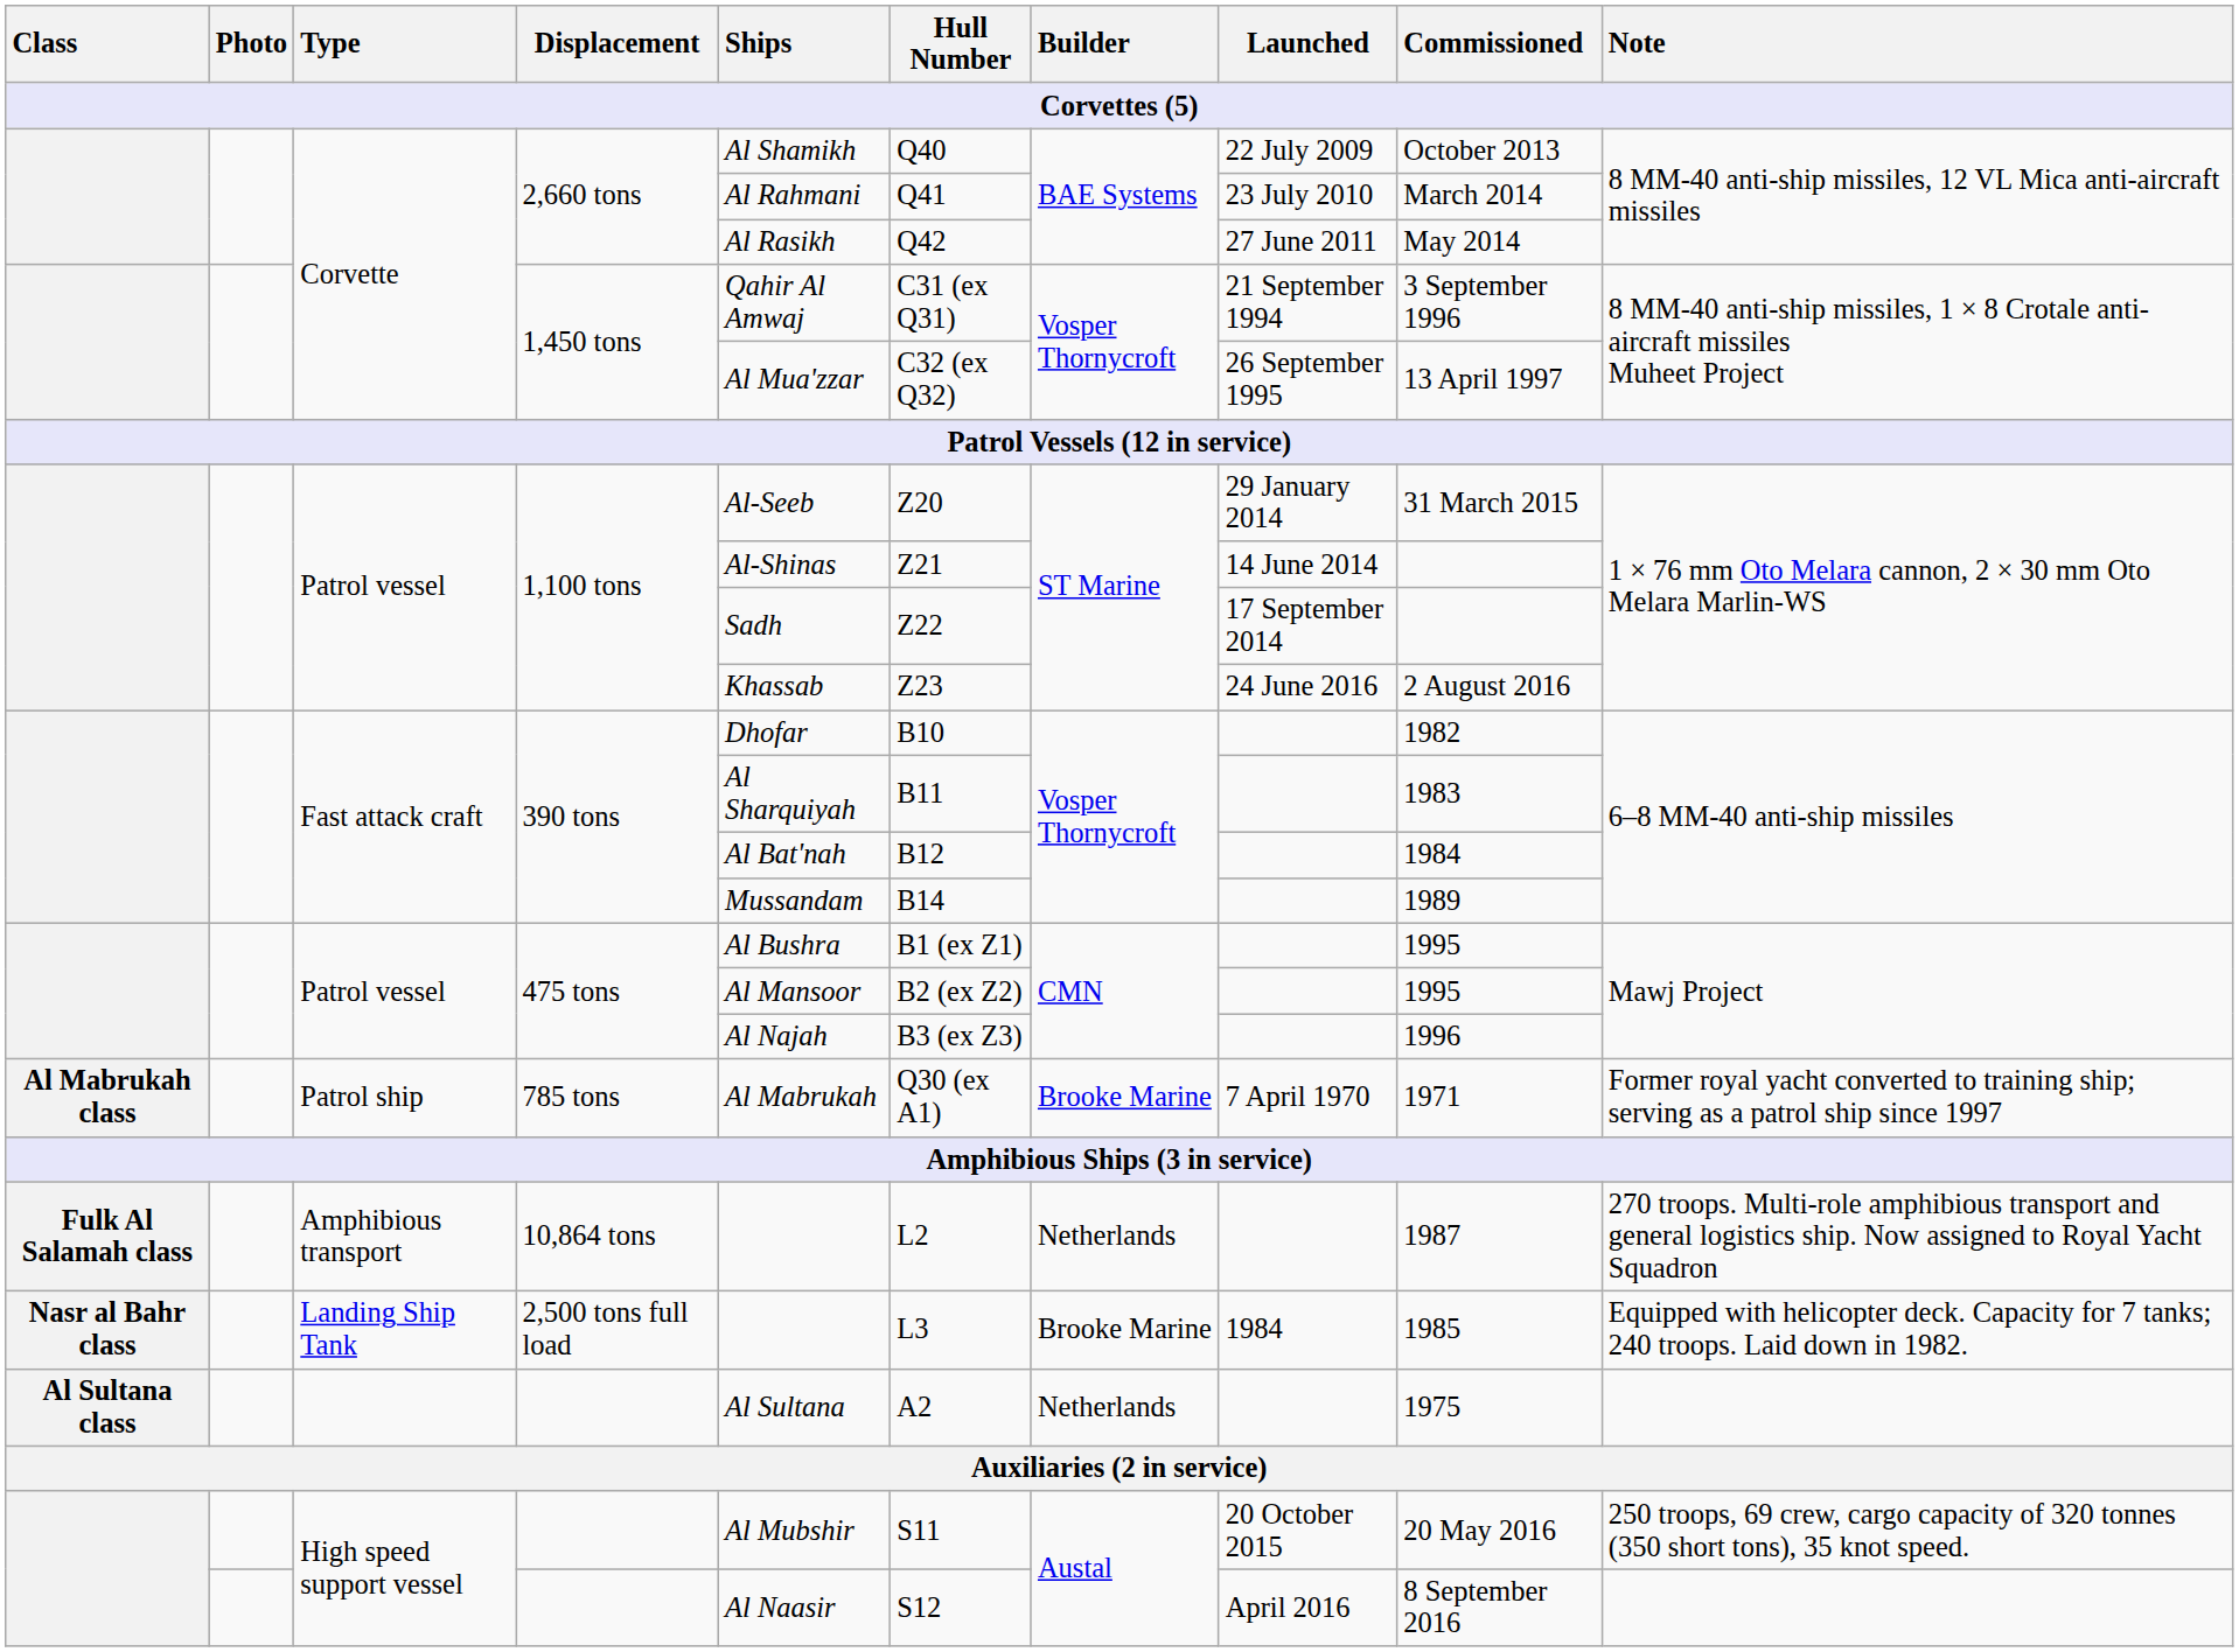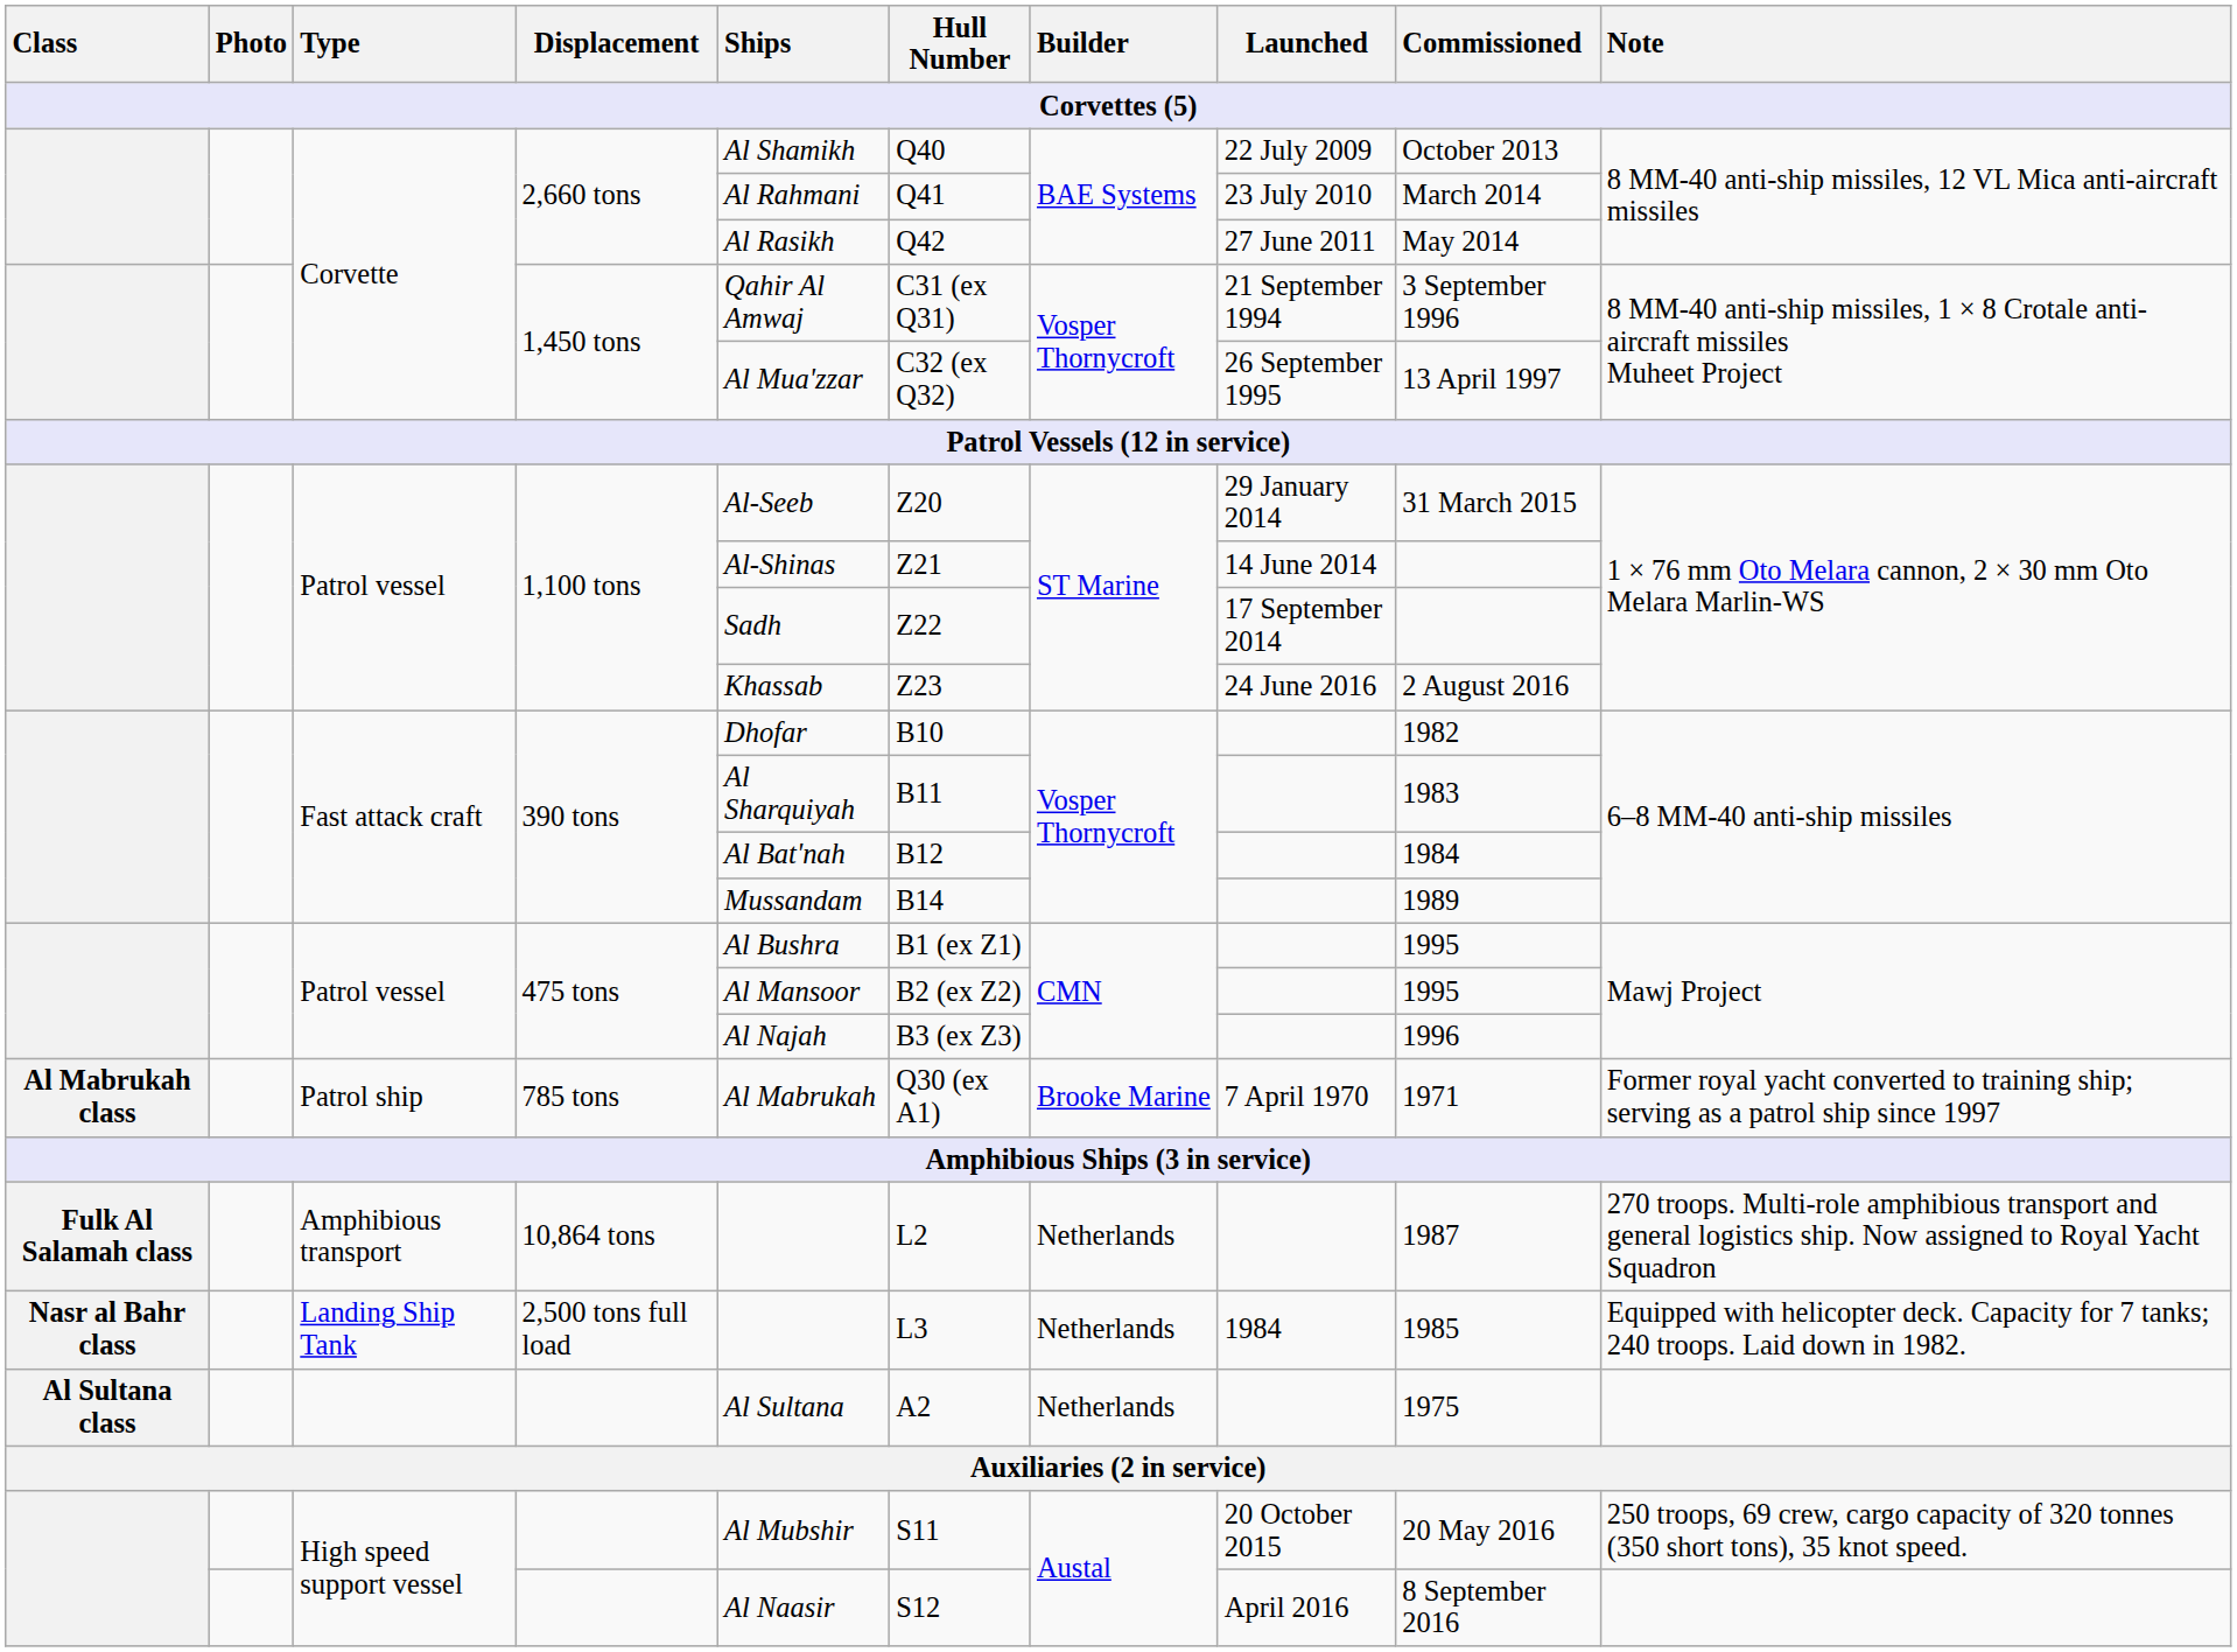 <table class="wikitable">
 <tr>
 <th style="text-align:left;">Class</th>
 <th style="text-align:left;">Photo</th>
 <th style="text-align:left;">Type</th>
 <th>Displacement</th>
 <th style="text-align:left;">Ships</th>
 <th>Hull Number</th>
 <th style="text-align:left;">Builder</th>
 <th>Launched</th>
 <th style="text-align:left;">Commissioned</th>
 <th style="text-align:left;">Note</th>
 </tr>
 <tr>
 <th colspan="10" style="background: lavender;">Corvettes (5)</th>
 </tr>
 <tr>
 <th rowspan="3"></th>
 <td rowspan="3"></td>
 <td rowspan="5">Corvette</td>
 <td rowspan="3">2,660 tons</td>
 <td><em>Al Shamikh</em></td>
 <td>Q40</td>
 <td rowspan="3"><a href='#'>BAE Systems</a></td>
 <td>22 July 2009</td>
 <td>October 2013</td>
 <td rowspan="3">8 MM-40 anti-ship missiles, 12 VL Mica anti-aircraft missiles</td>
 </tr>
 <tr>
 <td><em>Al Rahmani</em></td>
 <td>Q41</td>
 <td>23 July 2010</td>
 <td>March 2014</td>
 </tr>
 <tr>
 <td><em>Al Rasikh</em></td>
 <td>Q42</td>
 <td>27 June 2011</td>
 <td>May 2014</td>
 </tr>
 <tr>
 <th rowspan="2"></th>
 <td rowspan="2"></td>
 <td rowspan="2">1,450 tons</td>
 <td><em>Qahir Al Amwaj</em></td>
 <td>C31 (ex Q31)</td>
 <td rowspan="2"><a href='#'>Vosper Thornycroft</a></td>
 <td>21 September 1994</td>
 <td>3 September 1996</td>
 <td rowspan="2">8 MM-40 anti-ship missiles, 1 × 8 Crotale anti-aircraft missiles<br>Muheet Project</td>
 </tr>
 <tr>
 <td><em>Al Mua'zzar</em></td>
 <td>C32 (ex Q32)</td>
 <td>26 September 1995</td>
 <td>13 April 1997</td>
 </tr>
 <tr>
 <th colspan="10" style="background: lavender;">Patrol Vessels (12 in service)</th>
 </tr>
 <tr>
 <th rowspan="4"></th>
 <td rowspan="4"></td>
 <td rowspan="4">Patrol vessel</td>
 <td rowspan="4">1,100 tons</td>
 <td><em>Al-Seeb</em></td>
 <td>Z20</td>
 <td rowspan="4"><a href='#'>ST Marine</a></td>
 <td>29 January 2014</td>
 <td>31 March 2015</td>
 <td rowspan="4">1 × 76 mm <a href='#'>Oto Melara</a> cannon,  2 × 30 mm Oto Melara Marlin-WS</td>
 </tr>
 <tr>
 <td><em>Al-Shinas</em></td>
 <td>Z21</td>
 <td>14 June 2014</td>
 <td></td>
 </tr>
 <tr>
 <td><em>Sadh</em></td>
 <td>Z22</td>
 <td>17 September 2014</td>
 <td></td>
 </tr>
 <tr>
 <td><em>Khassab</em></td>
 <td>Z23</td>
 <td>24 June 2016</td>
 <td>2 August 2016</td>
 </tr>
 <tr>
 <th rowspan="4"></th>
 <td rowspan="4"></td>
 <td rowspan="4">Fast attack craft</td>
 <td rowspan="4">390 tons</td>
 <td><em>Dhofar</em></td>
 <td>B10</td>
 <td rowspan="4"><a href='#'>Vosper Thornycroft</a></td>
 <td></td>
 <td>1982</td>
 <td rowspan="4">6–8 MM-40 anti-ship missiles</td>
 </tr>
 <tr>
 <td><em>Al Sharquiyah</em></td>
 <td>B11</td>
 <td></td>
 <td>1983</td>
 </tr>
 <tr>
 <td><em>Al Bat'nah</em></td>
 <td>B12</td>
 <td></td>
 <td>1984</td>
 </tr>
 <tr>
 <td><em>Mussandam</em></td>
 <td>B14</td>
 <td></td>
 <td>1989</td>
 </tr>
 <tr>
 <th rowspan="3"></th>
 <td rowspan="3"></td>
 <td rowspan="3">Patrol vessel</td>
 <td rowspan="3">475 tons</td>
 <td><em>Al Bushra</em></td>
 <td>B1 (ex Z1)</td>
 <td rowspan="3"><a href='#'>CMN</a></td>
 <td></td>
 <td>1995</td>
 <td rowspan="3">Mawj Project</td>
 </tr>
 <tr>
 <td><em>Al Mansoor</em></td>
 <td>B2 (ex Z2)</td>
 <td></td>
 <td>1995</td>
 </tr>
 <tr>
 <td><em>Al Najah</em></td>
 <td>B3 (ex Z3)</td>
 <td></td>
 <td>1996</td>
 </tr>
 <tr>
 <th>Al Mabrukah class</th>
 <td></td>
 <td>Patrol ship</td>
 <td>785 tons</td>
 <td><em>Al Mabrukah</em></td>
 <td>Q30 (ex A1)</td>
 <td><a href='#'>Brooke Marine</a></td>
 <td>7 April 1970</td>
 <td>1971</td>
 <td>Former royal yacht converted to training ship; serving as a patrol ship since 1997</td>
 </tr>
 <tr>
 <th colspan="10" style="background: lavender;">Amphibious Ships (3 in service)</th>
 </tr>
 <tr>
 <th>Fulk Al Salamah class</th>
 <td></td>
 <td>Amphibious transport</td>
 <td>10,864 tons</td>
 <td></td>
 <td>L2</td>
 <td>Netherlands</td>
 <td></td>
 <td>1987</td>
 <td>270 troops. Multi-role amphibious transport and general logistics ship. Now assigned to Royal Yacht Squadron</td>
 </tr>
 <tr>
 <th>Nasr al Bahr class</th>
 <td></td>
 <td><a href='#'>Landing Ship Tank</a></td>
 <td>2,500 tons full load</td>
 <td></td>
 <td>L3</td>
-<td>Brooke Marine</td>
+<td>Netherlands</td>
 <td>1984</td>
 <td>1985</td>
 <td>Equipped with helicopter deck. Capacity for 7 tanks; 240 troops. Laid down in 1982.</td>
 </tr>
 <tr>
 <th>Al Sultana class</th>
 <td></td>
 <td></td>
 <td></td>
 <td><em>Al Sultana</em></td>
 <td>A2</td>
 <td>Netherlands</td>
 <td></td>
 <td>1975</td>
 <td></td>
 </tr>
 <tr>
 <th colspan="10">Auxiliaries (2 in service)</th>
 </tr>
 <tr>
 <th rowspan="2"></th>
 <td></td>
 <td rowspan="2">High speed support vessel</td>
 <td></td>
 <td><em>Al Mubshir</em></td>
 <td>S11</td>
 <td rowspan="2"><a href='#'>Austal</a></td>
 <td>20 October 2015</td>
 <td>20 May 2016</td>
 <td>250 troops, 69 crew, cargo capacity of 320 tonnes (350 short tons), 35 knot speed.</td>
 </tr>
 <tr>
 <td></td>
 <td></td>
 <td><em>Al Naasir</em></td>
 <td>S12</td>
 <td>April 2016</td>
 <td>8 September 2016</td>
 <td></td>
 </tr>
 </table>
